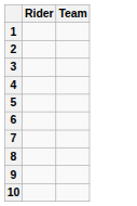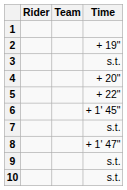 <table class="wikitable">
 <tr>
 <th></th>
 <th>Rider</th>
 <th>Team</th>
+<th>Time</th>
 </tr>
 <tr>
 <th>1</th>
 <td></td>
 <td></td>
+<td align="right"></td>
 </tr>
 <tr>
 <th>2</th>
 <td></td>
 <td></td>
+<td align="right">+ 19"</td>
 </tr>
 <tr>
 <th>3</th>
 <td></td>
 <td></td>
+<td align="right">s.t.</td>
 </tr>
 <tr>
 <th>4</th>
 <td></td>
 <td></td>
+<td align="right">+ 20"</td>
 </tr>
 <tr>
 <th>5</th>
 <td></td>
 <td></td>
+<td align="right">+ 22"</td>
 </tr>
 <tr>
 <th>6</th>
 <td></td>
 <td></td>
+<td align="right">+ 1' 45"</td>
 </tr>
 <tr>
 <th>7</th>
 <td></td>
 <td></td>
+<td align="right">s.t.</td>
 </tr>
 <tr>
 <th>8</th>
 <td></td>
 <td></td>
+<td align="right">+ 1' 47"</td>
 </tr>
 <tr>
 <th>9</th>
 <td></td>
 <td></td>
+<td align="right">s.t.</td>
 </tr>
 <tr>
 <th>10</th>
 <td></td>
 <td></td>
+<td align="right">s.t.</td>
 </tr>
 </table>
